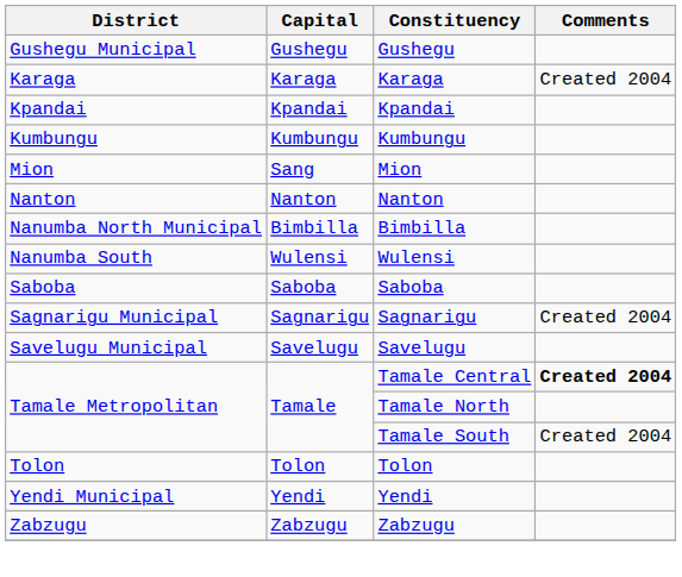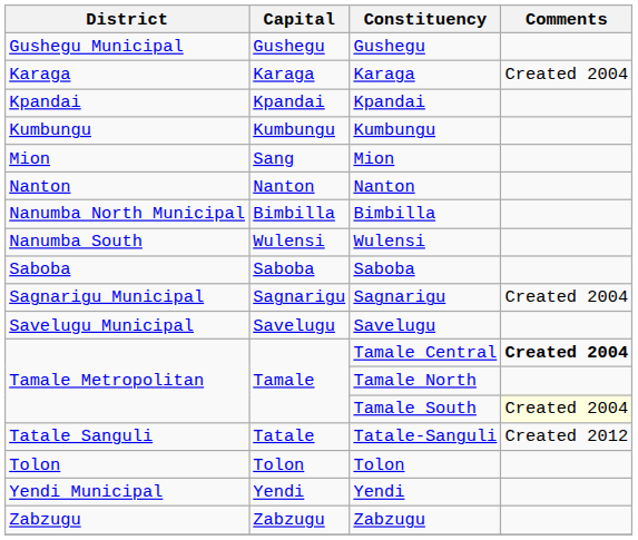 <table class="wikitable sortable">
 <tr>
 <th>District</th>
 <th>Capital</th>
 <th>Constituency</th>
 <th>Comments</th>
 </tr>
 <tr>
 <td><a href='#'>Gushegu Municipal</a></td>
 <td><a href='#'>Gushegu</a></td>
 <td><a href='#'>Gushegu</a></td>
 <td></td>
 </tr>
 <tr>
 <td><a href='#'>Karaga</a></td>
 <td><a href='#'>Karaga</a></td>
 <td><a href='#'>Karaga</a></td>
 <td>Created 2004</td>
 </tr>
 <tr>
 <td><a href='#'>Kpandai</a></td>
 <td><a href='#'>Kpandai</a></td>
 <td><a href='#'>Kpandai</a></td>
 <td></td>
 </tr>
 <tr>
 <td><a href='#'>Kumbungu</a></td>
 <td><a href='#'>Kumbungu</a></td>
 <td><a href='#'>Kumbungu</a></td>
 <td></td>
 </tr>
 <tr>
 <td><a href='#'>Mion</a></td>
 <td><a href='#'>Sang</a></td>
 <td><a href='#'>Mion</a></td>
 <td></td>
 </tr>
 <tr>
 <td><a href='#'>Nanton</a></td>
 <td><a href='#'>Nanton</a></td>
 <td><a href='#'>Nanton</a></td>
 <td></td>
 </tr>
 <tr>
 <td><a href='#'>Nanumba North Municipal</a></td>
 <td><a href='#'>Bimbilla</a></td>
 <td><a href='#'>Bimbilla</a></td>
 <td></td>
 </tr>
 <tr>
 <td><a href='#'>Nanumba South</a></td>
 <td><a href='#'>Wulensi</a></td>
 <td><a href='#'>Wulensi</a></td>
 <td></td>
 </tr>
 <tr>
 <td><a href='#'>Saboba</a></td>
 <td><a href='#'>Saboba</a></td>
 <td><a href='#'>Saboba</a></td>
 <td></td>
 </tr>
 <tr>
 <td><a href='#'>Sagnarigu Municipal</a></td>
 <td><a href='#'>Sagnarigu</a></td>
 <td><a href='#'>Sagnarigu</a></td>
 <td>Created 2004</td>
 </tr>
 <tr>
 <td><a href='#'>Savelugu Municipal</a></td>
 <td><a href='#'>Savelugu</a></td>
 <td><a href='#'>Savelugu</a></td>
 <td></td>
 </tr>
 <tr>
 <td rowspan=3><a href='#'>Tamale Metropolitan</a></td>
 <td rowspan=3><a href='#'>Tamale</a></td>
 <td><a href='#'>Tamale Central</a></td>
 <td><strong>Created 2004</strong></td>
 </tr>
 <tr>
 <td><a href='#'>Tamale North</a></td>
 <td></td>
 </tr>
 <tr>
 <td><a href='#'>Tamale South</a></td>
-<td>Created 2004</td>
+<td style="background: lightyellow;">Created 2004</td>
+</tr>
+<tr>
+<td><a href='#'>Tatale Sanguli</a></td>
+<td><a href='#'>Tatale</a></td>
+<td><a href='#'>Tatale-Sanguli</a></td>
+<td>Created 2012</td>
 </tr>
 <tr>
 <td><a href='#'>Tolon</a></td>
 <td><a href='#'>Tolon</a></td>
 <td><a href='#'>Tolon</a></td>
 <td></td>
 </tr>
 <tr>
 <td><a href='#'>Yendi Municipal</a></td>
 <td><a href='#'>Yendi</a></td>
 <td><a href='#'>Yendi</a></td>
 <td></td>
 </tr>
 <tr>
 <td><a href='#'>Zabzugu</a></td>
 <td><a href='#'>Zabzugu</a></td>
 <td><a href='#'>Zabzugu</a></td>
 <td></td>
 </tr>
 <tr>
 </tr>
 </table>
